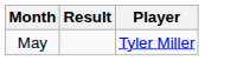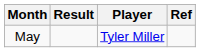 <table class=wikitable>
 <tr>
 <th>Month</th>
 <th>Result</th>
 <th>Player</th>
+<th>Ref</th>
 </tr>
 <tr>
 <td align=center>May</td>
 <td></td>
 <td> <a href='#'>Tyler Miller</a></td>
+<td></td>
 </tr>
 </table>
